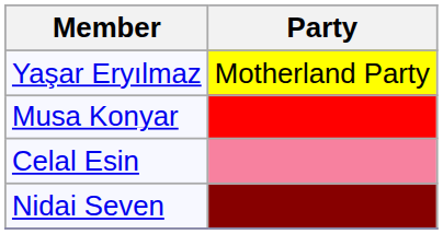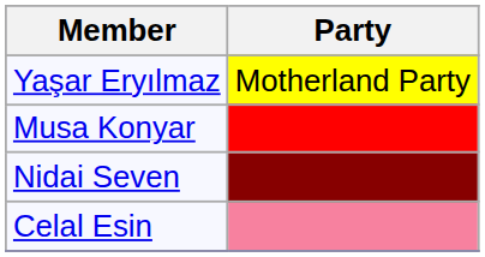 <table class=wikitable style="border:1px solid #8888aa; background-color:#f7f8ff; padding:0px; font-size:90%;">
 <tr>
 <th>Member</th>
 <th>Party</th>
 </tr>
 <tr>
 <td><a href='#'>Yaşar Eryılmaz</a></td>
 <td style="background: #ffff00">Motherland Party</td>
 </tr>
 <tr>
 <td><a href='#'>Musa Konyar</a></td>
 <td style="background: #ff0000"></td>
 </tr>
 <tr>
+<td><a href='#'>Nidai Seven</a></td>
+<td style="background: #870000"></td>
+</tr>
+<tr>
 <td><a href='#'>Celal Esin</a></td>
 <td style="background: #F7819F"></td>
 </tr>
 <tr>
-<td><a href='#'>Nidai Seven</a></td>
-<td style="background: #870000"></td>
-</tr>
-<tr>
 </tr>
 </table>
